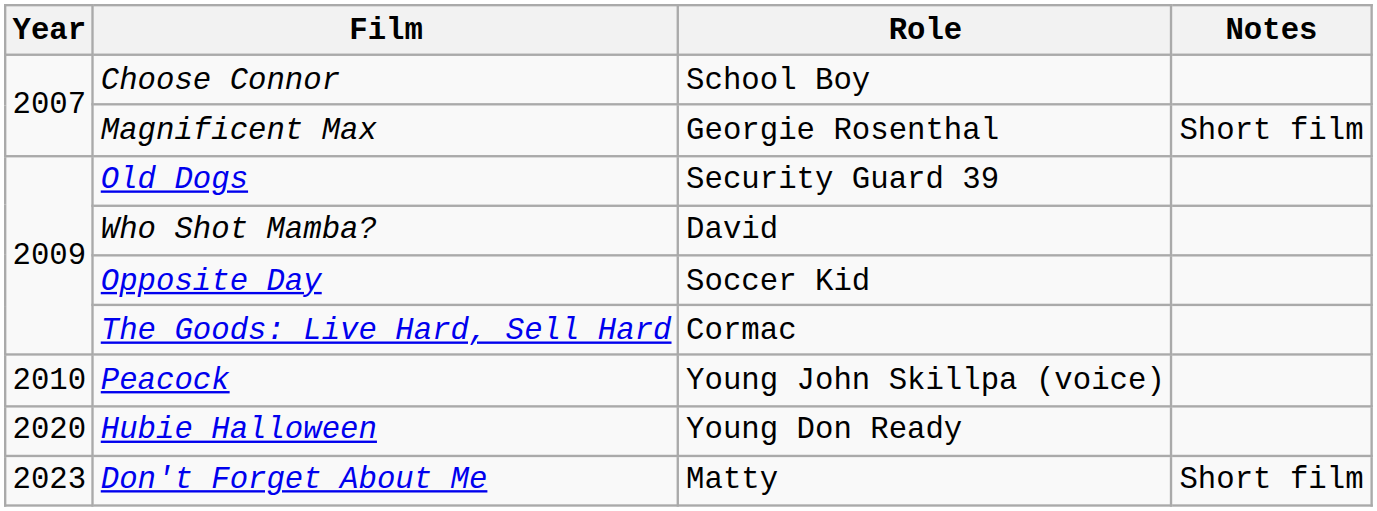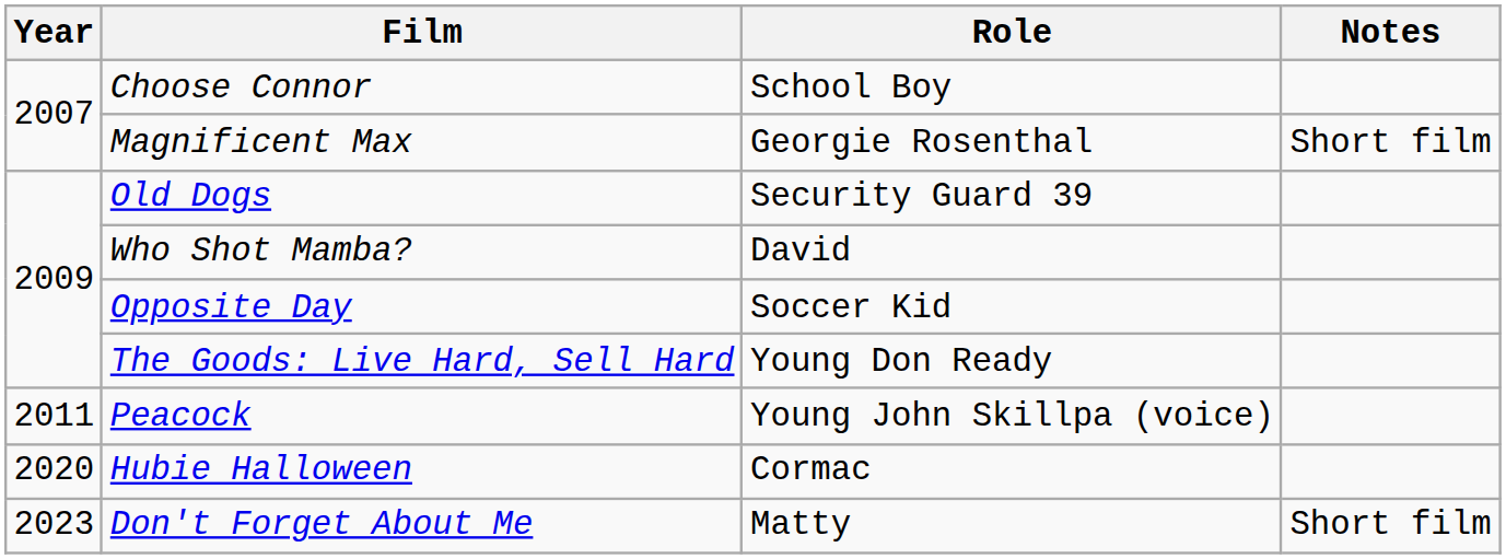 <table class="wikitable sortable">
 <tr>
 <th scope="col">Year</th>
 <th scope="col">Film</th>
 <th scope="col">Role</th>
 <th scope="col" class="unsortable">Notes</th>
 </tr>
 <tr>
 <td rowspan="2">2007</td>
 <td><em>Choose Connor</em></td>
 <td>School Boy</td>
 <td></td>
 </tr>
 <tr>
 <td><em>Magnificent Max</em></td>
 <td>Georgie Rosenthal</td>
 <td>Short film</td>
 </tr>
 <tr>
 <td rowspan="4">2009</td>
 <td><em><a href='#'>Old Dogs</a></em></td>
 <td>Security Guard 39</td>
 <td></td>
 </tr>
 <tr>
 <td><em>Who Shot Mamba?</em></td>
 <td>David</td>
 <td></td>
 </tr>
 <tr>
 <td><em><a href='#'>Opposite Day</a></em></td>
 <td>Soccer Kid</td>
 <td></td>
 </tr>
 <tr>
 <td><em><a href='#'>The Goods: Live Hard, Sell Hard</a></em></td>
-<td>Cormac</td>
+<td>Young Don Ready</td>
 <td></td>
 </tr>
 <tr>
-<td>2010</td>
+<td>2011</td>
 <td><em><a href='#'>Peacock</a></em></td>
 <td>Young John Skillpa (voice)</td>
 <td></td>
 </tr>
 <tr>
 <td>2020</td>
 <td><em><a href='#'>Hubie Halloween</a></em></td>
-<td>Young Don Ready</td>
+<td>Cormac</td>
 <td></td>
 </tr>
 <tr>
 <td>2023</td>
 <td><em><a href='#'>Don't Forget About Me</a></em></td>
 <td>Matty</td>
 <td>Short film</td>
 </tr>
 </table>
